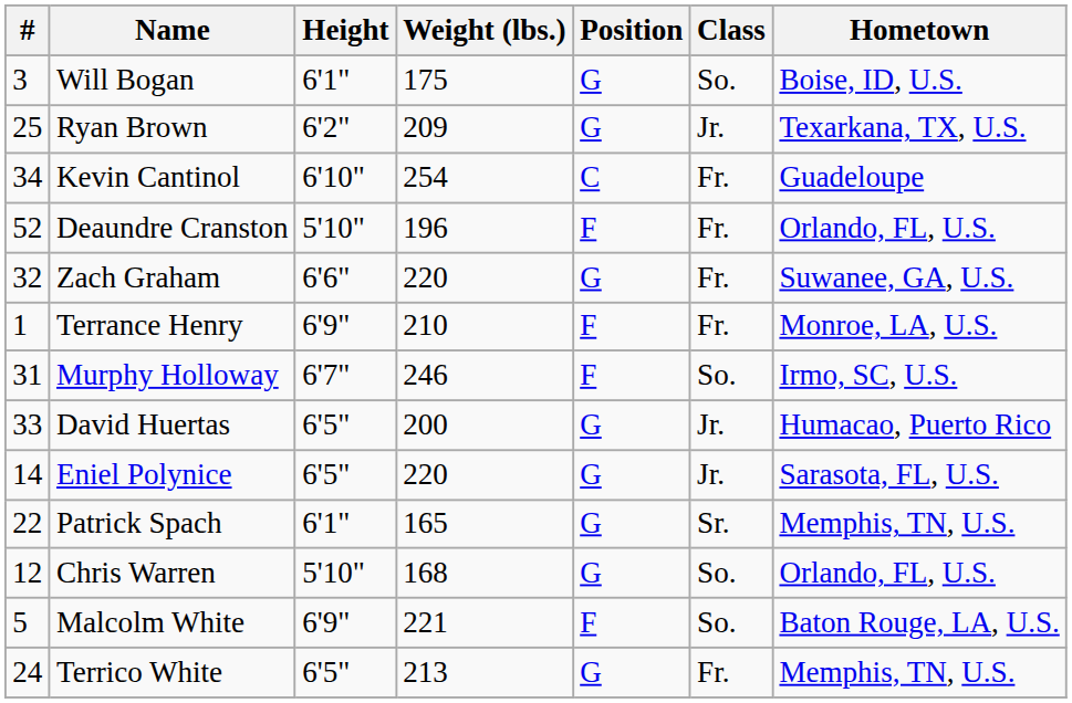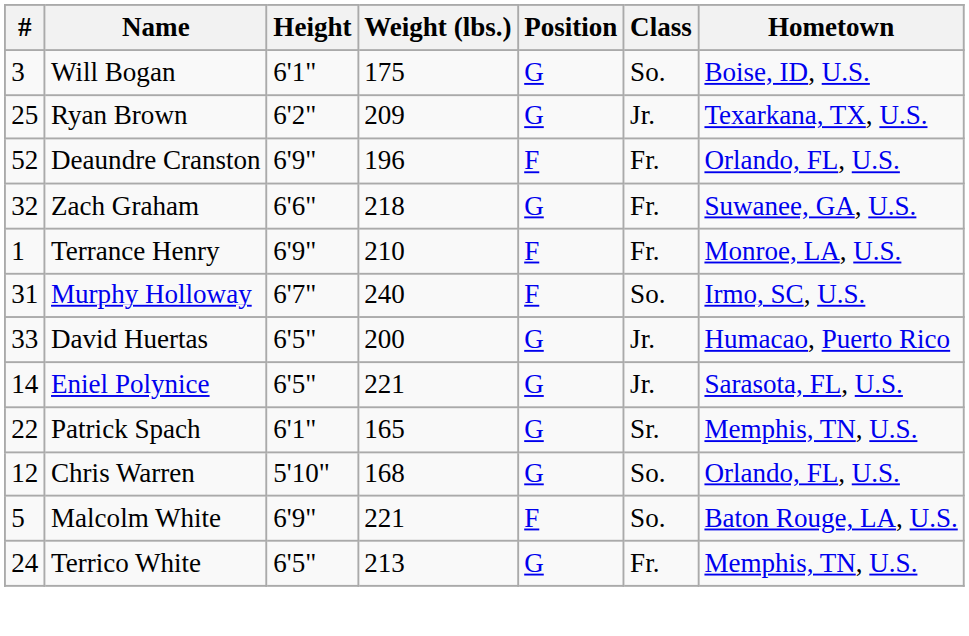 <table class="wikitable" style="font-size: 90%">
 <tr>
 <th>#</th>
 <th>Name</th>
 <th>Height</th>
 <th>Weight (lbs.)</th>
 <th>Position</th>
 <th>Class</th>
 <th>Hometown</th>
 </tr>
 <tr>
 <td>3</td>
 <td>Will Bogan</td>
 <td>6'1"</td>
 <td>175</td>
 <td><a href='#'>G</a></td>
 <td>So.</td>
 <td><a href='#'>Boise, ID</a>, <a href='#'>U.S.</a></td>
 </tr>
 <tr>
 <td>25</td>
 <td>Ryan Brown</td>
 <td>6'2"</td>
 <td>209</td>
 <td><a href='#'>G</a></td>
 <td>Jr.</td>
 <td><a href='#'>Texarkana, TX</a>, <a href='#'>U.S.</a></td>
 </tr>
 <tr>
-<td>34</td>
-<td>Kevin Cantinol</td>
-<td>6'10"</td>
-<td>254</td>
-<td><a href='#'>C</a></td>
-<td>Fr.</td>
-<td><a href='#'>Guadeloupe</a></td>
-</tr>
-<tr>
 <td>52</td>
 <td>Deaundre Cranston</td>
-<td>5'10"</td>
+<td>6'9"</td>
 <td>196</td>
 <td><a href='#'>F</a></td>
 <td>Fr.</td>
 <td><a href='#'>Orlando, FL</a>, <a href='#'>U.S.</a></td>
 </tr>
 <tr>
 <td>32</td>
 <td>Zach Graham</td>
 <td>6'6"</td>
-<td>220</td>
+<td>218</td>
 <td><a href='#'>G</a></td>
 <td>Fr.</td>
 <td><a href='#'>Suwanee, GA</a>, <a href='#'>U.S.</a></td>
 </tr>
 <tr>
 <td>1</td>
 <td>Terrance Henry</td>
 <td>6'9"</td>
 <td>210</td>
 <td><a href='#'>F</a></td>
 <td>Fr.</td>
 <td><a href='#'>Monroe, LA</a>, <a href='#'>U.S.</a></td>
 </tr>
 <tr>
 <td>31</td>
 <td><a href='#'>Murphy Holloway</a></td>
 <td>6'7"</td>
-<td>246</td>
+<td>240</td>
 <td><a href='#'>F</a></td>
 <td>So.</td>
 <td><a href='#'>Irmo, SC</a>, <a href='#'>U.S.</a></td>
 </tr>
 <tr>
 <td>33</td>
 <td>David Huertas</td>
 <td>6'5"</td>
 <td>200</td>
 <td><a href='#'>G</a></td>
 <td>Jr.</td>
 <td><a href='#'>Humacao</a>, <a href='#'>Puerto Rico</a></td>
 </tr>
 <tr>
 <td>14</td>
 <td><a href='#'>Eniel Polynice</a></td>
 <td>6'5"</td>
-<td>220</td>
+<td>221</td>
 <td><a href='#'>G</a></td>
 <td>Jr.</td>
 <td><a href='#'>Sarasota, FL</a>, <a href='#'>U.S.</a></td>
 </tr>
 <tr>
 <td>22</td>
 <td>Patrick Spach</td>
 <td>6'1"</td>
 <td>165</td>
 <td><a href='#'>G</a></td>
 <td>Sr.</td>
 <td><a href='#'>Memphis, TN</a>, <a href='#'>U.S.</a></td>
 </tr>
 <tr>
 <td>12</td>
 <td>Chris Warren</td>
 <td>5'10"</td>
 <td>168</td>
 <td><a href='#'>G</a></td>
 <td>So.</td>
 <td><a href='#'>Orlando, FL</a>, <a href='#'>U.S.</a></td>
 </tr>
 <tr>
 <td>5</td>
 <td>Malcolm White</td>
 <td>6'9"</td>
 <td>221</td>
 <td><a href='#'>F</a></td>
 <td>So.</td>
 <td><a href='#'>Baton Rouge, LA</a>, <a href='#'>U.S.</a></td>
 </tr>
 <tr>
 <td>24</td>
 <td>Terrico White</td>
 <td>6'5"</td>
 <td>213</td>
 <td><a href='#'>G</a></td>
 <td>Fr.</td>
 <td><a href='#'>Memphis, TN</a>, <a href='#'>U.S.</a></td>
 </tr>
 </table>
